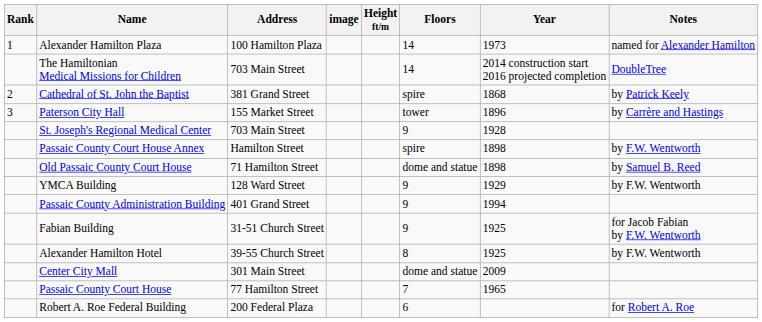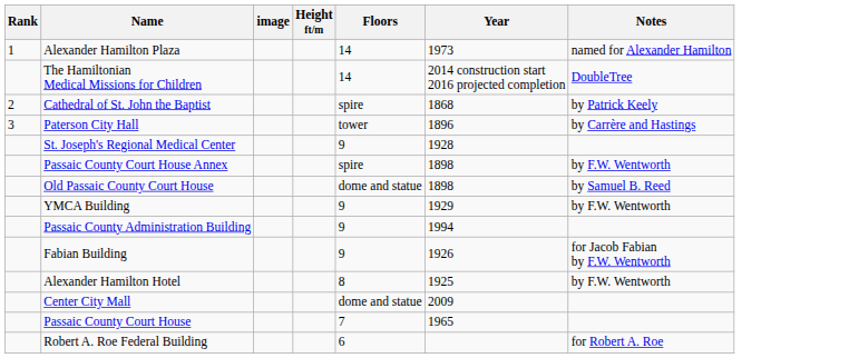 <table class="wikitable sortable">
 <tr>
 <th>Rank</th>
 <th>Name</th>
-<th>Address</th>
 <th>image</th>
 <th>Height<br><small>ft/m</small></th>
 <th>Floors</th>
 <th>Year</th>
 <th class="unsortable">Notes</th>
 </tr>
 <tr>
 <td>1</td>
 <td>Alexander Hamilton Plaza</td>
-<td>100 Hamilton Plaza</td>
 <td></td>
 <td></td>
 <td>14</td>
 <td>1973</td>
 <td>named for <a href='#'>Alexander Hamilton</a></td>
 </tr>
 <tr>
 <td></td>
 <td>The Hamiltonian<br><a href='#'>Medical Missions for Children</a></td>
-<td>703 Main Street</td>
 <td></td>
 <td></td>
 <td>14</td>
 <td>2014 construction start<br>2016 projected completion</td>
 <td><a href='#'>DoubleTree</a></td>
 </tr>
 <tr>
 <td>2</td>
 <td><a href='#'>Cathedral of St. John the Baptist</a></td>
-<td>381 Grand Street</td>
 <td></td>
 <td></td>
 <td>spire</td>
 <td>1868</td>
 <td>by <a href='#'>Patrick Keely</a></td>
 </tr>
 <tr>
 <td>3</td>
 <td><a href='#'>Paterson City Hall</a></td>
-<td>155 Market Street</td>
 <td></td>
 <td></td>
 <td>tower</td>
 <td>1896</td>
 <td>by <a href='#'>Carrère and Hastings</a></td>
 </tr>
 <tr>
 <td></td>
 <td><a href='#'>St. Joseph's Regional Medical Center</a></td>
-<td>703 Main Street</td>
 <td></td>
 <td></td>
 <td>9</td>
 <td>1928</td>
 <td></td>
 </tr>
 <tr>
 <td></td>
 <td><a href='#'>Passaic County Court House Annex</a></td>
-<td>Hamilton Street</td>
 <td></td>
 <td></td>
 <td>spire</td>
 <td>1898</td>
 <td>by <a href='#'>F.W. Wentworth</a></td>
 </tr>
 <tr>
 <td></td>
 <td><a href='#'>Old Passaic County Court House</a></td>
-<td>71 Hamilton Street</td>
 <td></td>
 <td></td>
 <td>dome and statue</td>
 <td>1898</td>
 <td>by <a href='#'>Samuel B. Reed</a></td>
 </tr>
 <tr>
 <td></td>
 <td>YMCA Building</td>
-<td>128 Ward Street</td>
 <td></td>
 <td></td>
 <td>9</td>
 <td>1929</td>
 <td>by F.W. Wentworth</td>
 </tr>
 <tr>
 <td></td>
 <td><a href='#'>Passaic County Administration Building</a></td>
-<td>401 Grand Street</td>
 <td></td>
 <td></td>
 <td>9</td>
 <td>1994</td>
 <td></td>
 </tr>
 <tr>
 <td></td>
 <td>Fabian Building</td>
-<td>31-51 Church Street</td>
 <td></td>
 <td></td>
 <td>9</td>
-<td>1925</td>
+<td>1926</td>
 <td>for Jacob Fabian<br>by <a href='#'>F.W. Wentworth</a></td>
 </tr>
 <tr>
 <td></td>
 <td>Alexander Hamilton Hotel</td>
-<td>39-55 Church Street</td>
 <td></td>
 <td></td>
 <td>8</td>
 <td>1925</td>
 <td>by F.W. Wentworth</td>
 </tr>
 <tr>
 <td></td>
 <td><a href='#'>Center City Mall</a></td>
-<td>301 Main Street</td>
 <td></td>
 <td></td>
 <td>dome and statue</td>
 <td>2009</td>
 <td></td>
 </tr>
 <tr>
 <td></td>
 <td><a href='#'>Passaic County Court House</a></td>
-<td>77 Hamilton Street</td>
 <td></td>
 <td></td>
 <td>7</td>
 <td>1965</td>
 <td></td>
 </tr>
 <tr>
 <td></td>
 <td>Robert A. Roe Federal Building</td>
-<td>200 Federal Plaza</td>
 <td></td>
 <td></td>
 <td>6</td>
 <td></td>
 <td>for <a href='#'>Robert A. Roe</a></td>
 </tr>
 </table>
